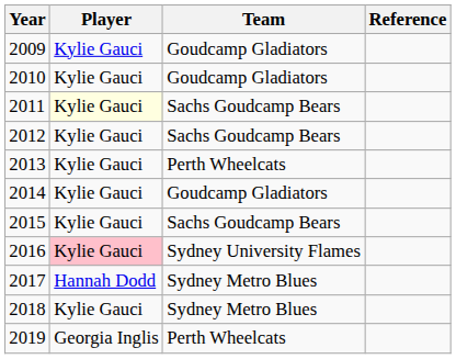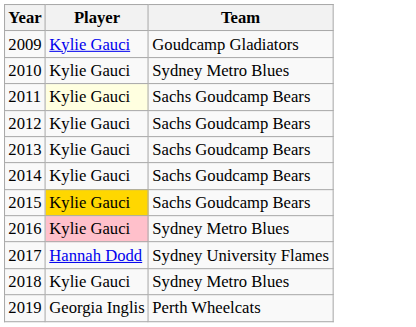 <table class="wikitable">
 <tr>
 <th>Year</th>
 <th>Player</th>
 <th>Team</th>
-<th>Reference</th>
 </tr>
 <tr>
 <td>2009</td>
 <td><a href='#'>Kylie Gauci</a></td>
 <td>Goudcamp Gladiators</td>
-<td></td>
 </tr>
 <tr>
 <td>2010</td>
 <td>Kylie Gauci</td>
-<td>Goudcamp Gladiators</td>
-<td></td>
+<td>Sydney Metro Blues</td>
 </tr>
 <tr>
 <td>2011</td>
 <td style="background: lightyellow;">Kylie Gauci</td>
 <td>Sachs Goudcamp Bears</td>
-<td></td>
 </tr>
 <tr>
 <td>2012</td>
 <td>Kylie Gauci</td>
 <td>Sachs Goudcamp Bears</td>
-<td></td>
 </tr>
 <tr>
 <td>2013</td>
 <td>Kylie Gauci</td>
-<td>Perth Wheelcats</td>
-<td></td>
+<td>Sachs Goudcamp Bears</td>
 </tr>
 <tr>
 <td>2014</td>
 <td>Kylie Gauci</td>
-<td>Goudcamp Gladiators</td>
-<td></td>
+<td>Sachs Goudcamp Bears</td>
 </tr>
 <tr>
 <td>2015</td>
-<td>Kylie Gauci</td>
+<td style="background: gold;">Kylie Gauci</td>
 <td>Sachs Goudcamp Bears</td>
-<td></td>
 </tr>
 <tr>
 <td>2016</td>
 <td style="background: pink;">Kylie Gauci</td>
-<td>Sydney University Flames</td>
-<td></td>
+<td>Sydney Metro Blues</td>
 </tr>
 <tr>
 <td>2017</td>
 <td><a href='#'>Hannah Dodd</a></td>
-<td>Sydney Metro Blues</td>
-<td></td>
+<td>Sydney University Flames</td>
 </tr>
 <tr>
 <td>2018</td>
 <td>Kylie Gauci</td>
 <td>Sydney Metro Blues</td>
-<td></td>
 </tr>
 <tr>
 <td>2019</td>
 <td>Georgia Inglis</td>
 <td>Perth Wheelcats</td>
-<td></td>
 </tr>
 </table>
